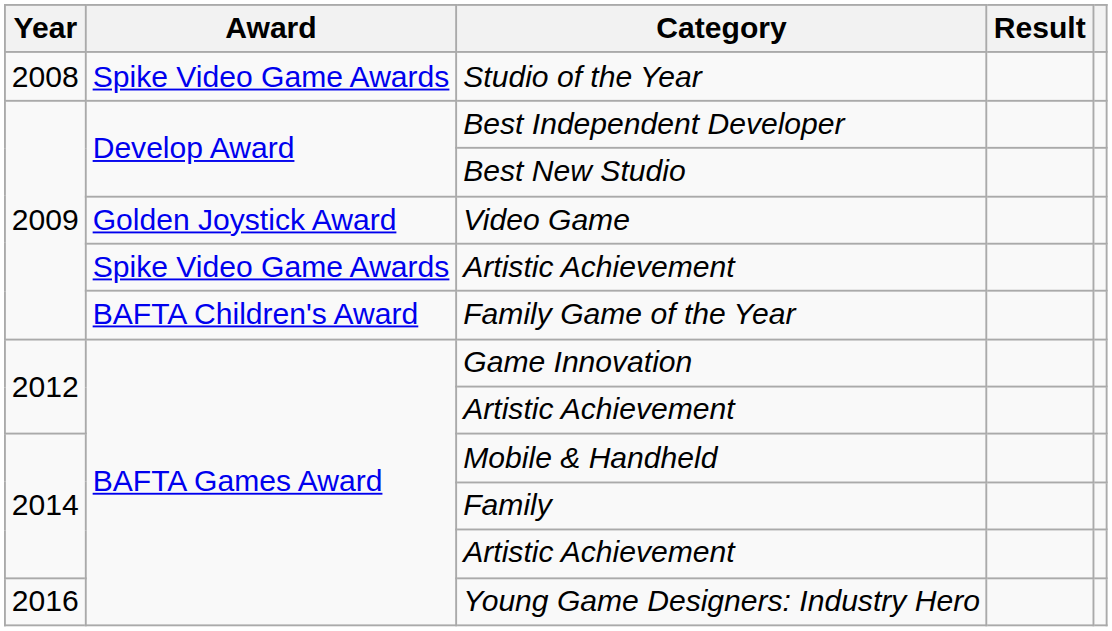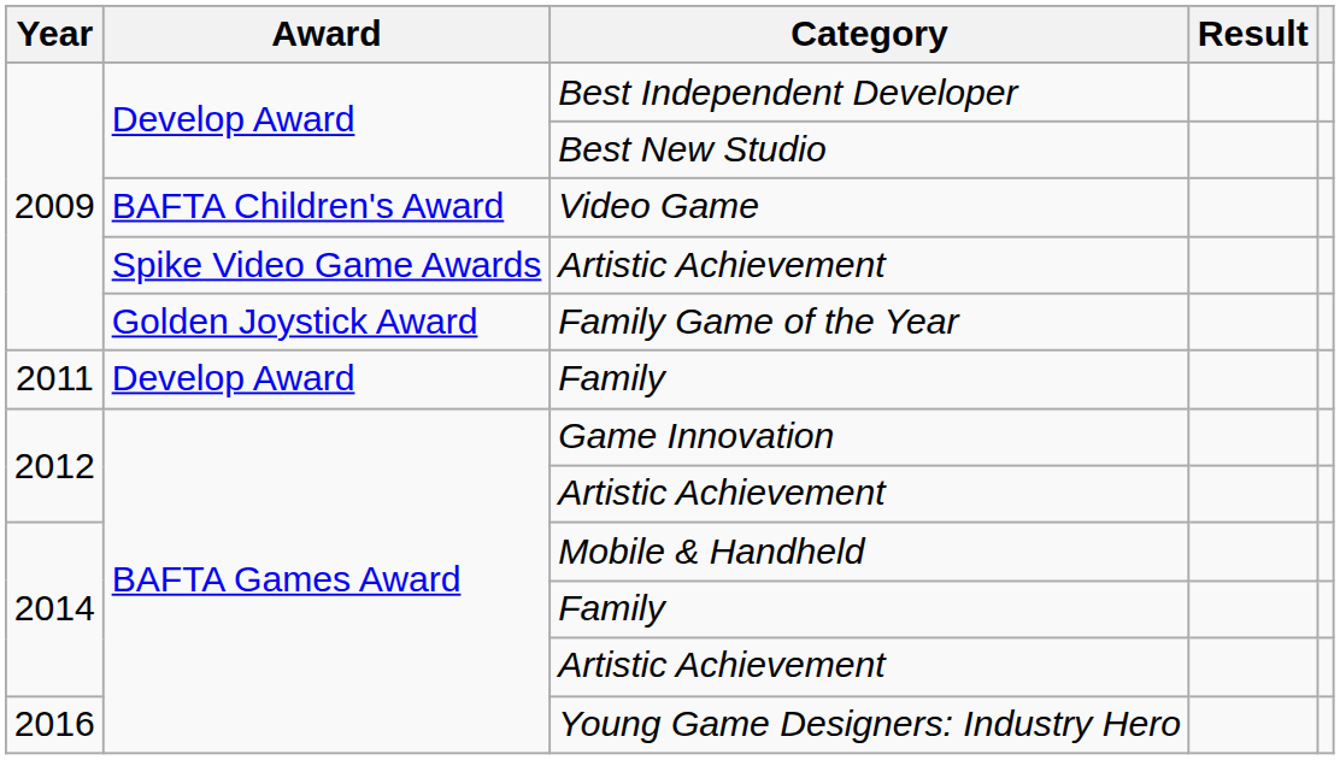 <table class="wikitable sortable">
 <tr>
 <th>Year</th>
 <th>Award</th>
 <th>Category</th>
 <th>Result</th>
 <th class="unsortable"></th>
-</tr>
-<tr>
-<td rowspan="1" style="text-align:center;">2008</td>
-<td><a href='#'>Spike Video Game Awards</a></td>
-<td><em>Studio of the Year</em></td>
-<td></td>
-<td style="text-align:center;"></td>
 </tr>
 <tr>
 <td rowspan="5" style="text-align:center;">2009</td>
 <td rowspan="2"><a href='#'>Develop Award</a></td>
 <td><em>Best Independent Developer</em></td>
 <td></td>
 <td style="text-align:center;"></td>
 </tr>
 <tr>
 <td><em>Best New Studio</em></td>
 <td></td>
 <td style="text-align:center;"></td>
 </tr>
 <tr>
-<td><a href='#'>Golden Joystick Award</a></td>
+<td><a href='#'>BAFTA Children's Award</a></td>
 <td><em>Video Game</em></td>
 <td></td>
 <td style="text-align:center;"></td>
 </tr>
 <tr>
 <td><a href='#'>Spike Video Game Awards</a></td>
 <td><em>Artistic Achievement</em></td>
 <td></td>
 <td style="text-align:center;"></td>
 </tr>
 <tr>
-<td><a href='#'>BAFTA Children's Award</a></td>
+<td><a href='#'>Golden Joystick Award</a></td>
 <td><em>Family Game of the Year</em></td>
+<td></td>
+<td style="text-align:center;"></td>
+</tr>
+<tr>
+<td style="text-align:center;">2011</td>
+<td><a href='#'>Develop Award</a></td>
+<td><em>Family</em></td>
 <td></td>
 <td style="text-align:center;"></td>
 </tr>
 <tr>
 <td style="text-align:center;" rowspan="2">2012</td>
 <td rowspan="6"><a href='#'>BAFTA Games Award</a></td>
 <td><em>Game Innovation</em></td>
 <td></td>
 <td style="text-align:center;"></td>
 </tr>
 <tr>
 <td><em>Artistic Achievement</em></td>
 <td></td>
 <td style="text-align:center;"></td>
 </tr>
 <tr>
 <td style="text-align:center;"rowspan="3">2014</td>
 <td><em>Mobile & Handheld</em></td>
 <td></td>
 <td style="text-align:center;"></td>
 </tr>
 <tr>
 <td><em>Family</em></td>
 <td></td>
 <td style="text-align:center;"></td>
 </tr>
 <tr>
 <td><em>Artistic Achievement</em></td>
 <td></td>
 <td style="text-align:center;"></td>
 </tr>
 <tr>
 <td style="text-align:center;">2016</td>
 <td><em>Young Game Designers: Industry Hero</em></td>
 <td></td>
 <td style="text-align:center;"></td>
 </tr>
 </table>
